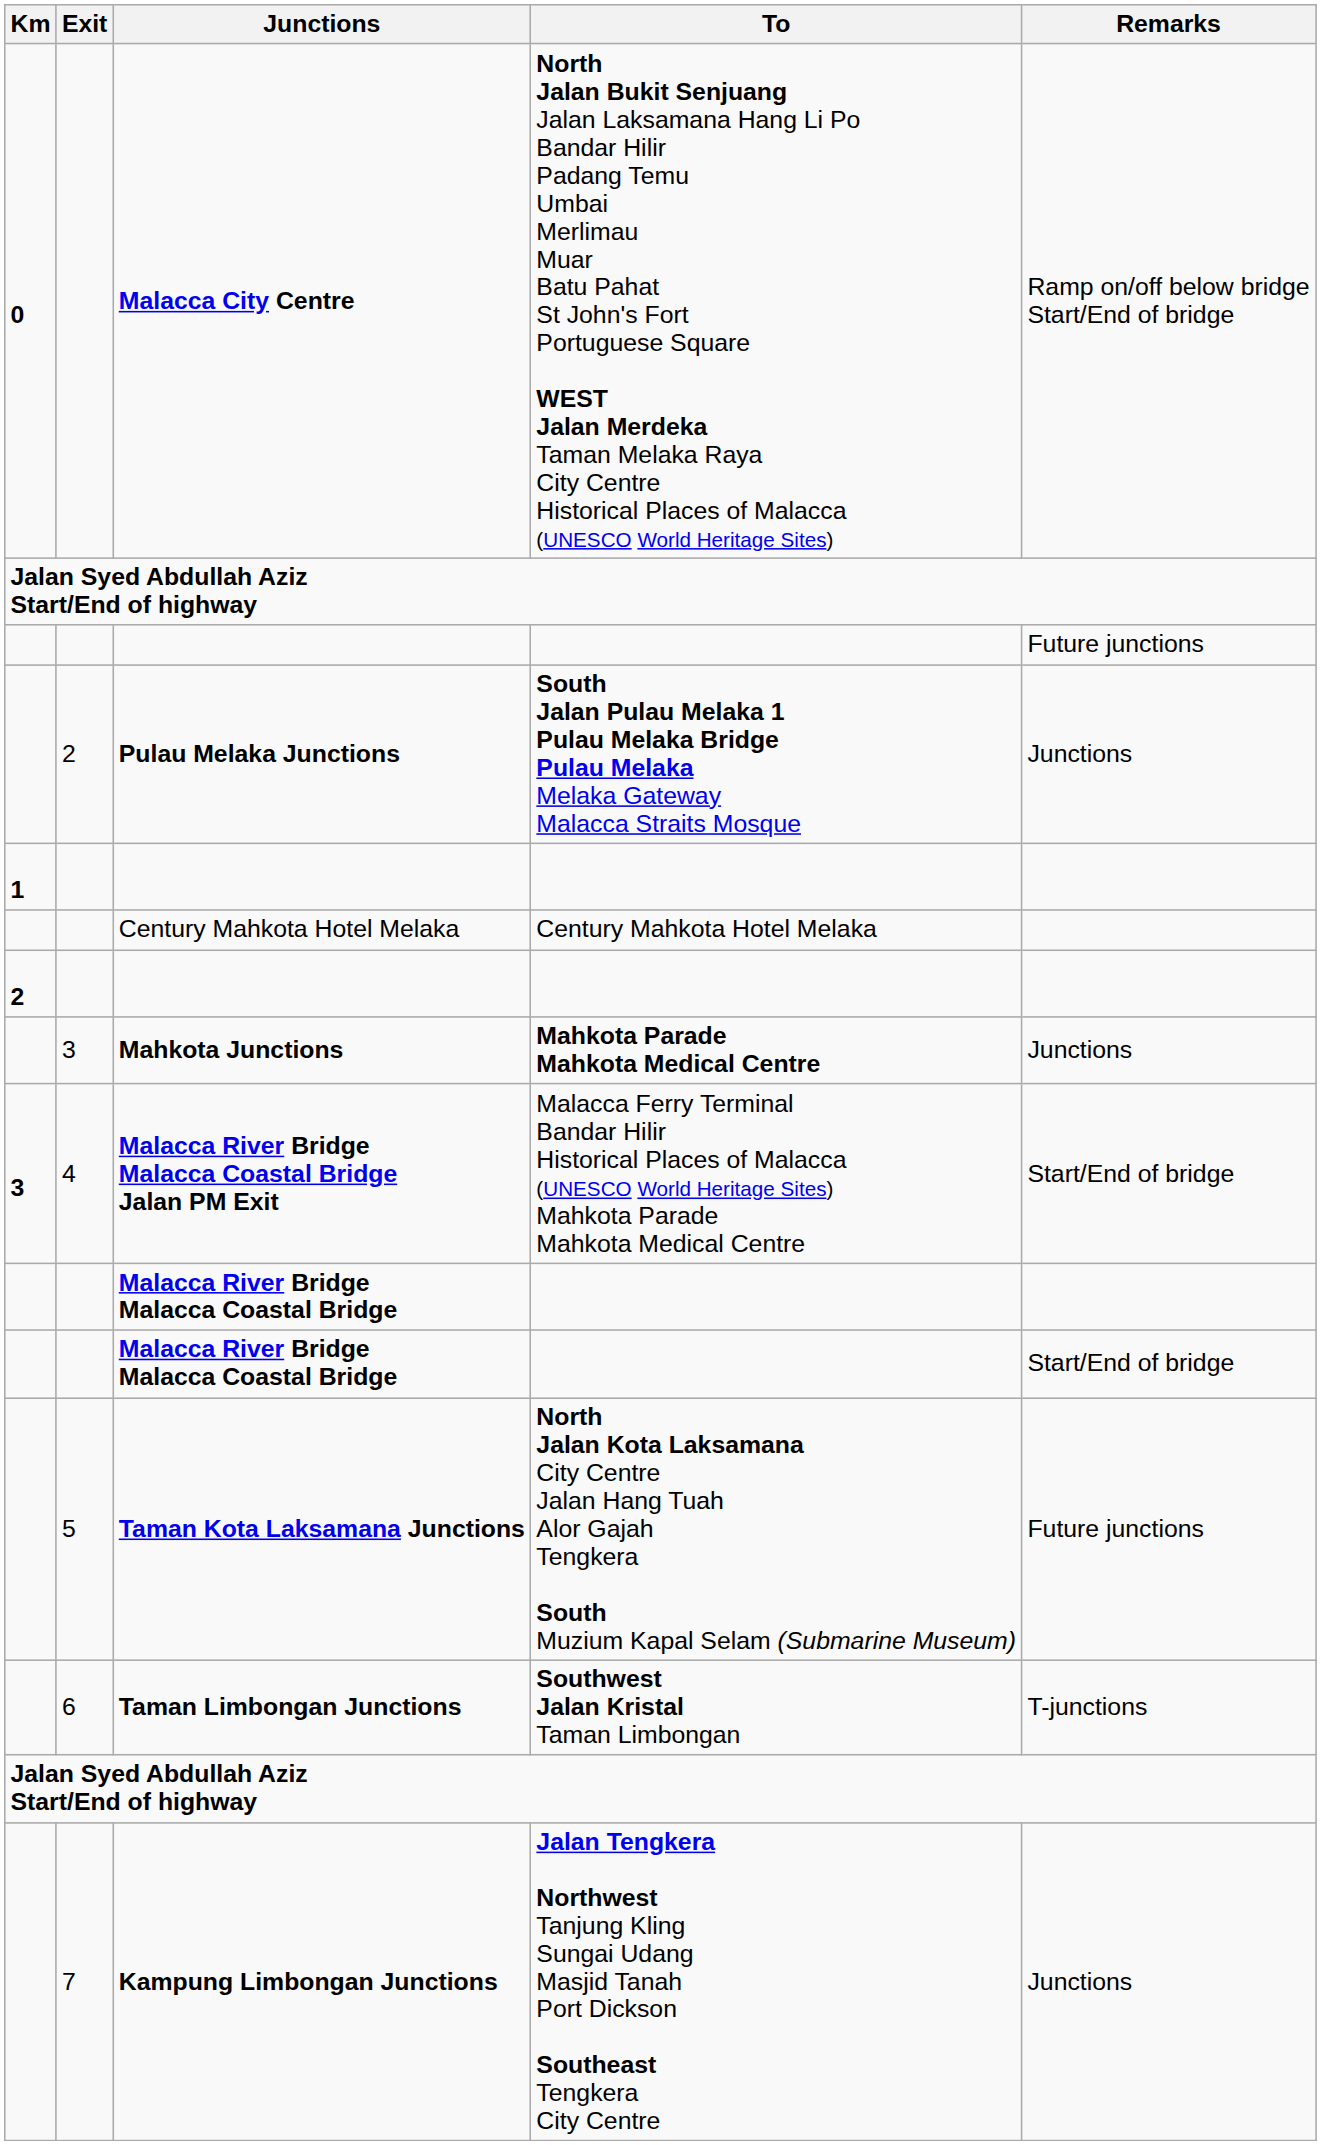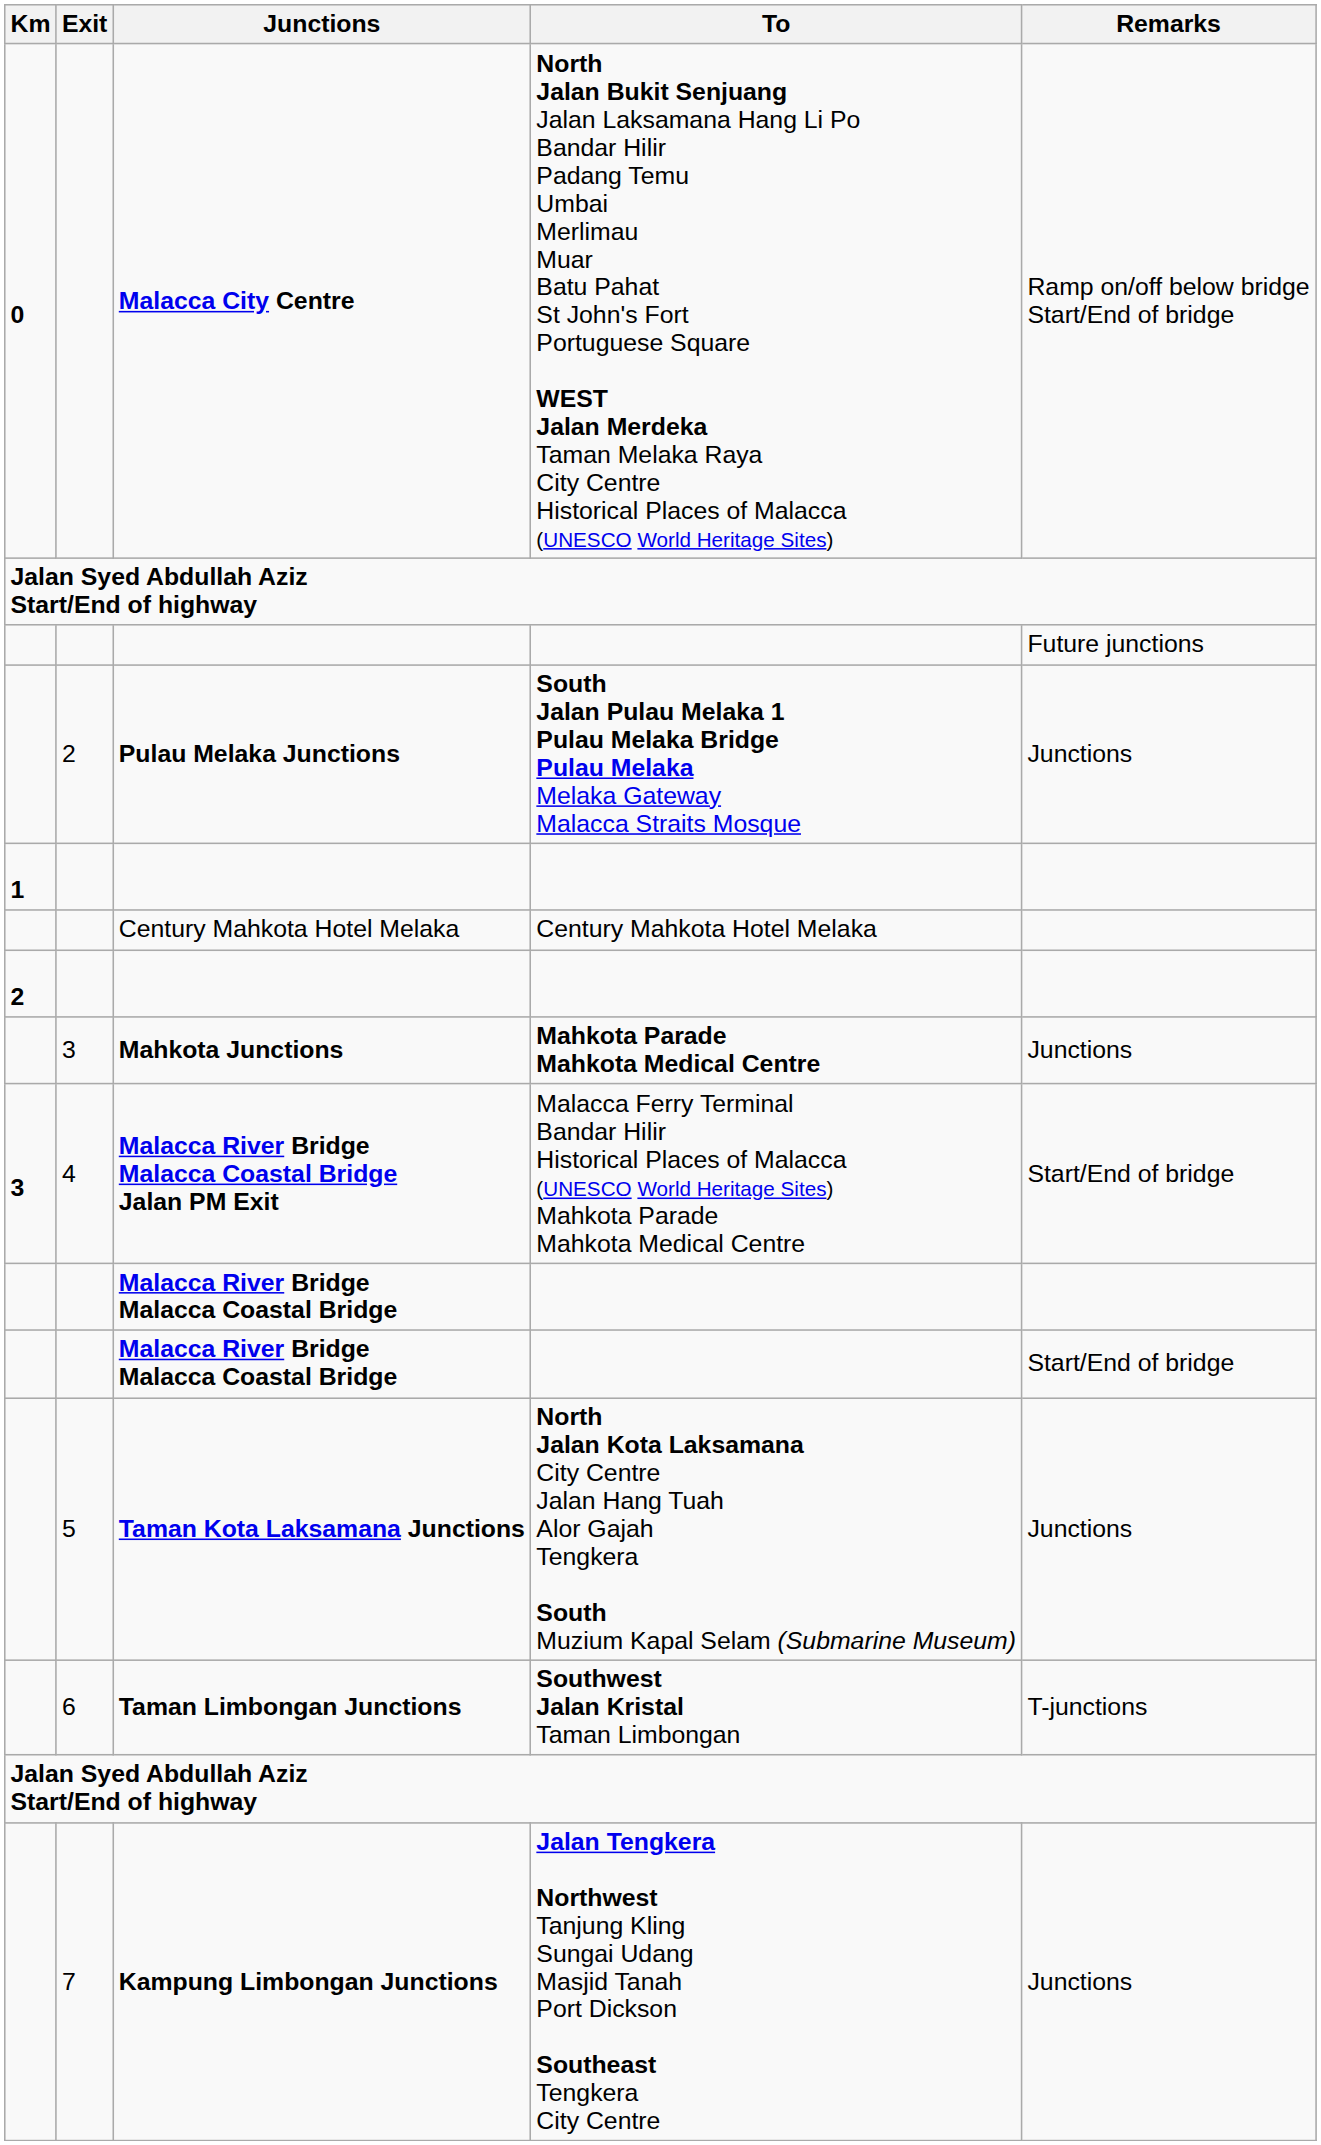 <table class="wikitable">
 <tr>
 <th>Km</th>
 <th>Exit</th>
 <th>Junctions</th>
 <th>To</th>
 <th>Remarks</th>
 </tr>
 <tr>
 <td><br><strong>0</strong></td>
 <td></td>
 <td><strong><a href='#'>Malacca City</a> Centre</strong></td>
 <td><strong>North</strong><br><strong>Jalan Bukit Senjuang</strong><br>Jalan Laksamana Hang Li Po<br>Bandar Hilir<br> Padang Temu<br> Umbai<br> Merlimau<br> Muar<br> Batu Pahat<br>St John's Fort<br>Portuguese Square<br><br><strong>WEST</strong><br><strong>Jalan Merdeka</strong><br>Taman Melaka Raya<br>City Centre<br>Historical Places of Malacca<br><small>(<a href='#'>UNESCO</a> <a href='#'>World Heritage Sites</a>)</small></td>
 <td>Ramp on/off below bridge<br>Start/End of bridge</td>
 </tr>
 <tr>
 <td style="width:600px" colspan="6" style="text-align:center; background:blue;"><strong><span> Jalan Syed Abdullah Aziz<br>Start/End of highway</span></strong></td>
 </tr>
 <tr>
 <td></td>
 <td></td>
 <td></td>
 <td></td>
 <td>Future junctions</td>
 </tr>
 <tr>
 <td></td>
 <td>2</td>
 <td><strong>Pulau Melaka Junctions</strong></td>
 <td><strong>South</strong><br><strong>Jalan Pulau Melaka 1</strong><br><strong>Pulau Melaka Bridge</strong><br><strong><a href='#'>Pulau Melaka</a></strong><br><a href='#'>Melaka Gateway</a><br><a href='#'>Malacca Straits Mosque</a></td>
 <td>Junctions</td>
 </tr>
 <tr>
 <td><br><strong>1</strong></td>
 <td></td>
 <td></td>
 <td></td>
 <td></td>
 </tr>
 <tr>
 <td></td>
 <td></td>
 <td>Century Mahkota Hotel Melaka</td>
 <td>Century Mahkota Hotel Melaka</td>
 <td></td>
 </tr>
 <tr>
 <td><br><strong>2</strong></td>
 <td></td>
 <td></td>
 <td></td>
 <td></td>
 </tr>
 <tr>
 <td></td>
 <td>3</td>
 <td><strong>Mahkota Junctions</strong></td>
 <td><strong>Mahkota Parade<br>Mahkota Medical Centre </strong></td>
 <td>Junctions</td>
 </tr>
 <tr>
 <td><br><strong>3</strong></td>
 <td>4</td>
 <td><strong><a href='#'>Malacca River</a> Bridge</strong><br><strong><a href='#'>Malacca Coastal Bridge</a></strong><br><strong>Jalan PM Exit</strong></td>
 <td>Malacca Ferry Terminal<br>Bandar Hilir<br>Historical Places of Malacca<br><small>(<a href='#'>UNESCO</a> <a href='#'>World Heritage Sites</a>)</small><br>Mahkota Parade<br>Mahkota Medical Centre </td>
 <td>Start/End of bridge</td>
 </tr>
 <tr>
 <td></td>
 <td></td>
 <td><strong><a href='#'>Malacca River</a> Bridge</strong><br><strong>Malacca Coastal Bridge</strong></td>
 <td></td>
 <td></td>
 </tr>
 <tr>
 <td></td>
 <td></td>
 <td><strong><a href='#'>Malacca River</a> Bridge</strong><br><strong>Malacca Coastal Bridge</strong></td>
 <td></td>
 <td>Start/End of bridge</td>
 </tr>
 <tr>
 <td></td>
 <td>5</td>
 <td><strong><a href='#'>Taman Kota Laksamana</a> Junctions</strong></td>
 <td><strong>North</strong><br><strong>Jalan Kota Laksamana</strong><br> City Centre<br> Jalan Hang Tuah<br> Alor Gajah<br> Tengkera<br><br><strong>South</strong><br>Muzium Kapal Selam <em>(Submarine Museum)</em></td>
-<td>Future junctions</td>
+<td>Junctions</td>
 </tr>
 <tr>
 <td></td>
 <td>6</td>
 <td><strong>Taman Limbongan Junctions</strong></td>
 <td><strong>Southwest</strong><br><strong>Jalan Kristal</strong><br>Taman Limbongan</td>
 <td>T-junctions</td>
 </tr>
 <tr>
 <td style="width:600px" colspan="6" style="text-align:center; background:blue;"><strong><span> Jalan Syed Abdullah Aziz<br>Start/End of highway</span></strong></td>
 </tr>
 <tr>
 <td></td>
 <td>7</td>
 <td><strong>Kampung Limbongan Junctions</strong></td>
 <td> <strong><a href='#'>Jalan Tengkera</a></strong><br><br><strong>Northwest</strong><br> Tanjung Kling<br> Sungai Udang<br> Masjid Tanah<br> Port Dickson<br><br><strong>Southeast</strong><br> Tengkera<br> City Centre</td>
 <td>Junctions</td>
 </tr>
 <tr>
 </tr>
 </table>
